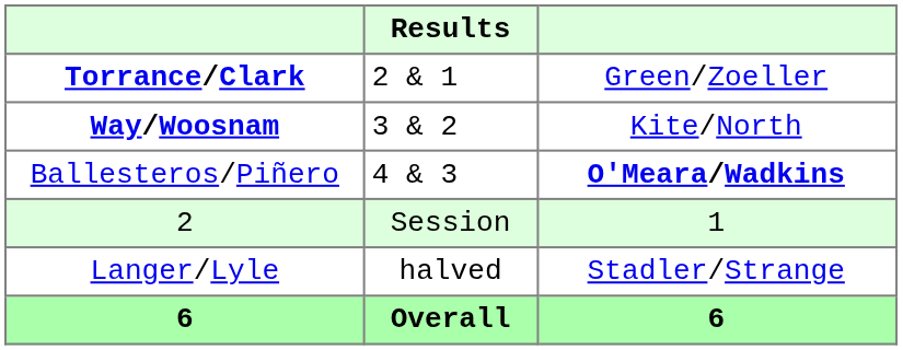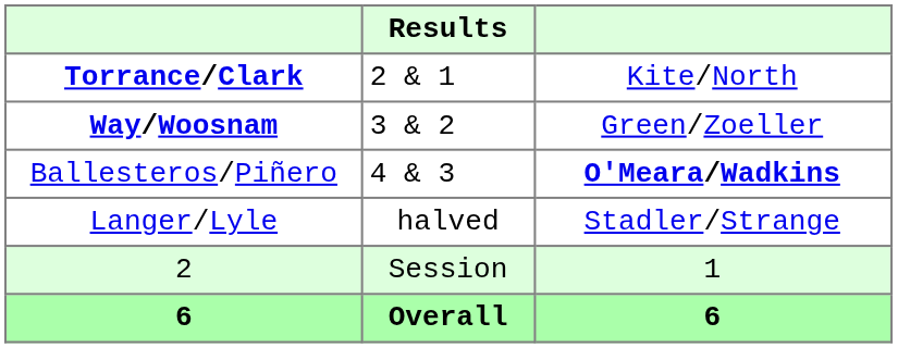 <table border="1" cellpadding="3" style="border-collapse:collapse; text-align:center;">
 <tr style="background:#dfd;">
 <th style="width:12em;"></th>
 <th style="width:5.5em;">Results</th>
 <th style="width:12em;"></th>
 </tr>
 <tr>
 <td><strong><a href='#'>Torrance</a>/<a href='#'>Clark</a></strong></td>
 <td align=left> 2 & 1</td>
-<td><a href='#'>Green</a>/<a href='#'>Zoeller</a></td>
+<td><a href='#'>Kite</a>/<a href='#'>North</a></td>
 </tr>
 <tr>
 <td><strong><a href='#'>Way</a>/<a href='#'>Woosnam</a></strong></td>
 <td align=left> 3 & 2</td>
-<td><a href='#'>Kite</a>/<a href='#'>North</a></td>
+<td><a href='#'>Green</a>/<a href='#'>Zoeller</a></td>
 </tr>
 <tr>
 <td><a href='#'>Ballesteros</a>/<a href='#'>Piñero</a></td>
 <td align=left> 4 & 3</td>
 <td><strong><a href='#'>O'Meara</a>/<a href='#'>Wadkins</a></strong></td>
 </tr>
+<tr>
+<td><a href='#'>Langer</a>/<a href='#'>Lyle</a></td>
+<td>halved</td>
+<td><a href='#'>Stadler</a>/<a href='#'>Strange</a></td>
+</tr>
 <tr style="background:#dfd;">
 <td>2</td>
 <td>Session</td>
 <td>1</td>
-</tr>
-<tr>
-<td><a href='#'>Langer</a>/<a href='#'>Lyle</a></td>
-<td>halved</td>
-<td><a href='#'>Stadler</a>/<a href='#'>Strange</a></td>
 </tr>
 <tr style="background:#afa;">
 <th>6</th>
 <th>Overall</th>
 <th>6</th>
 </tr>
 </table>
